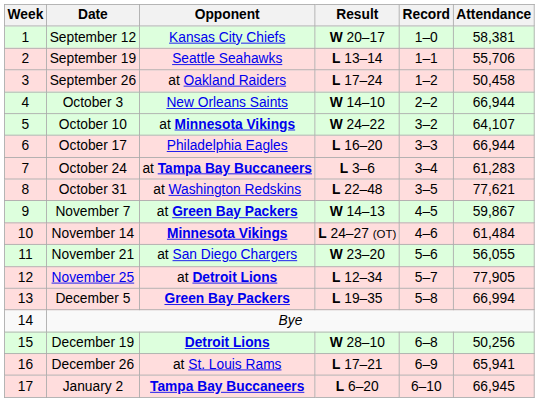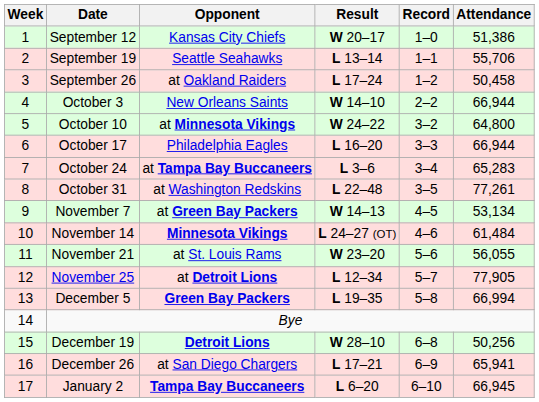 <table class="wikitable" style="text-align:center">
 <tr>
 <th>Week</th>
 <th>Date</th>
 <th>Opponent</th>
 <th>Result</th>
 <th>Record</th>
 <th>Attendance</th>
 </tr>
 <tr style="background:#ddffdd">
 <td>1</td>
 <td>September 12</td>
 <td><a href='#'>Kansas City Chiefs</a></td>
 <td><strong>W</strong> 20–17</td>
 <td>1–0</td>
-<td>58,381</td>
+<td>51,386</td>
 </tr>
 <tr style="background:#ffdddd">
 <td>2</td>
 <td>September 19</td>
 <td><a href='#'>Seattle Seahawks</a></td>
 <td><strong>L</strong> 13–14</td>
 <td>1–1</td>
 <td>55,706</td>
 </tr>
 <tr style="background:#ffdddd">
 <td>3</td>
 <td>September 26</td>
 <td>at <a href='#'>Oakland Raiders</a></td>
 <td><strong>L</strong> 17–24</td>
 <td>1–2</td>
 <td>50,458</td>
 </tr>
 <tr style="background:#ddffdd">
 <td>4</td>
 <td>October 3</td>
 <td><a href='#'>New Orleans Saints</a></td>
 <td><strong>W</strong> 14–10</td>
 <td>2–2</td>
 <td>66,944</td>
 </tr>
 <tr style="background:#ddffdd">
 <td>5</td>
 <td>October 10</td>
 <td>at <strong><a href='#'>Minnesota Vikings</a></strong></td>
 <td><strong>W</strong> 24–22</td>
 <td>3–2</td>
-<td>64,107</td>
+<td>64,800</td>
 </tr>
 <tr style="background:#ffdddd">
 <td>6</td>
 <td>October 17</td>
 <td><a href='#'>Philadelphia Eagles</a></td>
 <td><strong>L</strong> 16–20</td>
 <td>3–3</td>
 <td>66,944</td>
 </tr>
 <tr style="background:#ffdddd">
 <td>7</td>
 <td>October 24</td>
 <td>at <strong><a href='#'>Tampa Bay Buccaneers</a></strong></td>
 <td><strong>L</strong> 3–6</td>
 <td>3–4</td>
-<td>61,283</td>
+<td>65,283</td>
 </tr>
 <tr style="background:#ffdddd">
 <td>8</td>
 <td>October 31</td>
 <td>at <a href='#'>Washington Redskins</a></td>
 <td><strong>L</strong> 22–48</td>
 <td>3–5</td>
-<td>77,621</td>
+<td>77,261</td>
 </tr>
 <tr style="background:#ddffdd">
 <td>9</td>
 <td>November 7</td>
 <td>at <strong><a href='#'>Green Bay Packers</a></strong></td>
 <td><strong>W</strong> 14–13</td>
 <td>4–5</td>
-<td>59,867</td>
+<td>53,134</td>
 </tr>
 <tr style="background:#ffdddd">
 <td>10</td>
 <td>November 14</td>
 <td><strong><a href='#'>Minnesota Vikings</a></strong></td>
 <td><strong>L</strong> 24–27 <small>(OT)</small></td>
 <td>4–6</td>
 <td>61,484</td>
 </tr>
 <tr style="background:#ddffdd">
 <td>11</td>
 <td>November 21</td>
-<td>at <a href='#'>San Diego Chargers</a></td>
+<td>at <a href='#'>St. Louis Rams</a></td>
 <td><strong>W</strong> 23–20</td>
 <td>5–6</td>
 <td>56,055</td>
 </tr>
 <tr style="background:#ffdddd">
 <td>12</td>
 <td><a href='#'>November 25</a></td>
 <td>at <strong><a href='#'>Detroit Lions</a></strong></td>
 <td><strong>L</strong> 12–34</td>
 <td>5–7</td>
 <td>77,905</td>
 </tr>
 <tr style="background:#ffdddd">
 <td>13</td>
 <td>December 5</td>
 <td><strong><a href='#'>Green Bay Packers</a></strong></td>
 <td><strong>L</strong> 19–35</td>
 <td>5–8</td>
 <td>66,994</td>
 </tr>
 <tr>
 <td>14</td>
 <td colspan="5"><em>Bye</em></td>
 </tr>
 <tr style="background:#ddffdd">
 <td>15</td>
 <td>December 19</td>
 <td><strong><a href='#'>Detroit Lions</a></strong></td>
 <td><strong>W</strong> 28–10</td>
 <td>6–8</td>
 <td>50,256</td>
 </tr>
 <tr style="background:#ffdddd">
 <td>16</td>
 <td>December 26</td>
-<td>at <a href='#'>St. Louis Rams</a></td>
+<td>at <a href='#'>San Diego Chargers</a></td>
 <td><strong>L</strong> 17–21</td>
 <td>6–9</td>
 <td>65,941</td>
 </tr>
 <tr style="background:#ffdddd">
 <td>17</td>
 <td>January 2</td>
 <td><strong><a href='#'>Tampa Bay Buccaneers</a></strong></td>
 <td><strong>L</strong> 6–20</td>
 <td>6–10</td>
 <td>66,945</td>
 </tr>
 </table>
